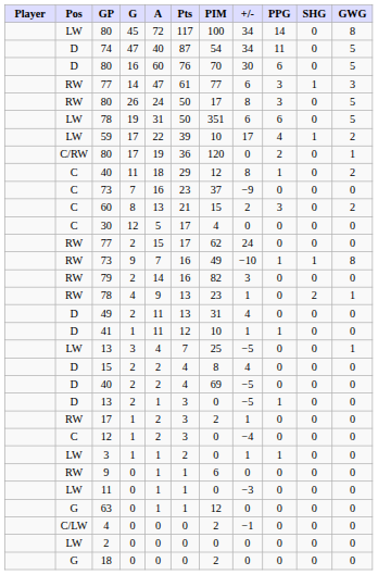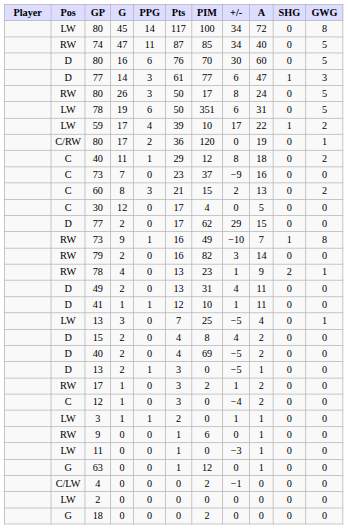 <table style="width:60%;" class="wikitable sortable">
 <tr style="text-align:center;">
 <th style="background:#ddf; width:10%;">Player</th>
 <th style="background:#ddf; width:3%;" title="Position">Pos</th>
 <th style="background:#ddf; width:5%;" title="Games played">GP</th>
 <th style="background:#ddf; width:5%;" title="Goals">G</th>
-<th style="background:#ddf; width:5%;" title="Assists">A</th>
+<th style="background:#ddf; width:5%;" title="Power Play Goals">PPG</th>
 <th style="background:#ddf; width:5%;" title="Points">Pts</th>
 <th style="background:#ddf; width:5%;" title="Penalties in Minutes">PIM</th>
 <th style="background:#ddf; width:5%;" title="Plus/Minus">+/-</th>
-<th style="background:#ddf; width:5%;" title="Power Play Goals">PPG</th>
+<th style="background:#ddf; width:5%;" title="Assists">A</th>
 <th style="background:#ddf; width:5%;" title="Short-handed Goals">SHG</th>
 <th style="background:#ddf; width:5%;" title="Game-winning Goals">GWG</th>
 </tr>
 <tr style="text-align:center;">
 <td style="text-align:right;"></td>
 <td>LW</td>
 <td>80</td>
 <td>45</td>
-<td>72</td>
+<td>14</td>
 <td>117</td>
 <td>100</td>
 <td>34</td>
-<td>14</td>
+<td>72</td>
 <td>0</td>
 <td>8</td>
 </tr>
 <tr style="text-align:center;">
 <td style="text-align:right;"></td>
-<td>D</td>
+<td>RW</td>
 <td>74</td>
 <td>47</td>
+<td>11</td>
+<td>87</td>
+<td>85</td>
+<td>34</td>
 <td>40</td>
-<td>87</td>
-<td>54</td>
-<td>34</td>
-<td>11</td>
 <td>0</td>
 <td>5</td>
 </tr>
 <tr style="text-align:center;">
 <td style="text-align:right;"></td>
 <td>D</td>
 <td>80</td>
 <td>16</td>
-<td>60</td>
+<td>6</td>
 <td>76</td>
 <td>70</td>
 <td>30</td>
-<td>6</td>
+<td>60</td>
 <td>0</td>
 <td>5</td>
 </tr>
 <tr style="text-align:center;">
 <td style="text-align:right;"></td>
-<td>RW</td>
+<td>D</td>
 <td>77</td>
 <td>14</td>
-<td>47</td>
+<td>3</td>
 <td>61</td>
 <td>77</td>
 <td>6</td>
-<td>3</td>
+<td>47</td>
 <td>1</td>
 <td>3</td>
 </tr>
 <tr style="text-align:center;">
 <td style="text-align:right;"></td>
 <td>RW</td>
 <td>80</td>
 <td>26</td>
-<td>24</td>
+<td>3</td>
 <td>50</td>
 <td>17</td>
 <td>8</td>
-<td>3</td>
+<td>24</td>
 <td>0</td>
 <td>5</td>
 </tr>
 <tr style="text-align:center;">
 <td style="text-align:right;"></td>
 <td>LW</td>
 <td>78</td>
 <td>19</td>
-<td>31</td>
+<td>6</td>
 <td>50</td>
 <td>351</td>
 <td>6</td>
-<td>6</td>
+<td>31</td>
 <td>0</td>
 <td>5</td>
 </tr>
 <tr style="text-align:center;">
 <td style="text-align:right;"></td>
 <td>LW</td>
 <td>59</td>
 <td>17</td>
-<td>22</td>
+<td>4</td>
 <td>39</td>
 <td>10</td>
 <td>17</td>
-<td>4</td>
+<td>22</td>
 <td>1</td>
 <td>2</td>
 </tr>
 <tr style="text-align:center;">
 <td style="text-align:right;"></td>
 <td>C/RW</td>
 <td>80</td>
 <td>17</td>
-<td>19</td>
+<td>2</td>
 <td>36</td>
 <td>120</td>
 <td>0</td>
-<td>2</td>
+<td>19</td>
 <td>0</td>
 <td>1</td>
 </tr>
 <tr style="text-align:center;">
 <td style="text-align:right;"></td>
 <td>C</td>
 <td>40</td>
 <td>11</td>
-<td>18</td>
+<td>1</td>
 <td>29</td>
 <td>12</td>
 <td>8</td>
-<td>1</td>
+<td>18</td>
 <td>0</td>
 <td>2</td>
 </tr>
 <tr style="text-align:center;">
 <td style="text-align:right;"></td>
 <td>C</td>
 <td>73</td>
 <td>7</td>
-<td>16</td>
+<td>0</td>
 <td>23</td>
 <td>37</td>
 <td>−9</td>
-<td>0</td>
+<td>16</td>
 <td>0</td>
 <td>0</td>
 </tr>
 <tr style="text-align:center;">
 <td style="text-align:right;"></td>
 <td>C</td>
 <td>60</td>
 <td>8</td>
-<td>13</td>
+<td>3</td>
 <td>21</td>
 <td>15</td>
 <td>2</td>
-<td>3</td>
+<td>13</td>
 <td>0</td>
 <td>2</td>
 </tr>
 <tr style="text-align:center;">
 <td style="text-align:right;"></td>
 <td>C</td>
 <td>30</td>
 <td>12</td>
-<td>5</td>
+<td>0</td>
 <td>17</td>
 <td>4</td>
 <td>0</td>
-<td>0</td>
+<td>5</td>
 <td>0</td>
 <td>0</td>
 </tr>
 <tr style="text-align:center;">
 <td style="text-align:right;"></td>
-<td>RW</td>
+<td>D</td>
 <td>77</td>
 <td>2</td>
-<td>15</td>
+<td>0</td>
 <td>17</td>
 <td>62</td>
-<td>24</td>
-<td>0</td>
+<td>29</td>
+<td>15</td>
 <td>0</td>
 <td>0</td>
 </tr>
 <tr style="text-align:center;">
 <td style="text-align:right;"></td>
 <td>RW</td>
 <td>73</td>
 <td>9</td>
-<td>7</td>
+<td>1</td>
 <td>16</td>
 <td>49</td>
 <td>−10</td>
-<td>1</td>
+<td>7</td>
 <td>1</td>
 <td>8</td>
 </tr>
 <tr style="text-align:center;">
 <td style="text-align:right;"></td>
 <td>RW</td>
 <td>79</td>
 <td>2</td>
-<td>14</td>
+<td>0</td>
 <td>16</td>
 <td>82</td>
 <td>3</td>
-<td>0</td>
+<td>14</td>
 <td>0</td>
 <td>0</td>
 </tr>
 <tr style="text-align:center;">
 <td style="text-align:right;"></td>
 <td>RW</td>
 <td>78</td>
 <td>4</td>
-<td>9</td>
+<td>0</td>
 <td>13</td>
 <td>23</td>
 <td>1</td>
-<td>0</td>
+<td>9</td>
 <td>2</td>
 <td>1</td>
 </tr>
 <tr style="text-align:center;">
 <td style="text-align:right;"></td>
 <td>D</td>
 <td>49</td>
 <td>2</td>
-<td>11</td>
+<td>0</td>
 <td>13</td>
 <td>31</td>
 <td>4</td>
-<td>0</td>
+<td>11</td>
 <td>0</td>
 <td>0</td>
 </tr>
 <tr style="text-align:center;">
 <td style="text-align:right;"></td>
 <td>D</td>
 <td>41</td>
 <td>1</td>
-<td>11</td>
+<td>1</td>
 <td>12</td>
 <td>10</td>
 <td>1</td>
-<td>1</td>
+<td>11</td>
 <td>0</td>
 <td>0</td>
 </tr>
 <tr style="text-align:center;">
 <td style="text-align:right;"></td>
 <td>LW</td>
 <td>13</td>
 <td>3</td>
-<td>4</td>
+<td>0</td>
 <td>7</td>
 <td>25</td>
 <td>−5</td>
-<td>0</td>
+<td>4</td>
 <td>0</td>
 <td>1</td>
 </tr>
 <tr style="text-align:center;">
 <td style="text-align:right;"></td>
 <td>D</td>
 <td>15</td>
 <td>2</td>
-<td>2</td>
+<td>0</td>
 <td>4</td>
 <td>8</td>
 <td>4</td>
-<td>0</td>
+<td>2</td>
 <td>0</td>
 <td>0</td>
 </tr>
 <tr style="text-align:center;">
 <td style="text-align:right;"></td>
 <td>D</td>
 <td>40</td>
 <td>2</td>
-<td>2</td>
+<td>0</td>
 <td>4</td>
 <td>69</td>
 <td>−5</td>
-<td>0</td>
+<td>2</td>
 <td>0</td>
 <td>0</td>
 </tr>
 <tr style="text-align:center;">
 <td style="text-align:right;"></td>
 <td>D</td>
 <td>13</td>
 <td>2</td>
 <td>1</td>
 <td>3</td>
 <td>0</td>
 <td>−5</td>
 <td>1</td>
 <td>0</td>
 <td>0</td>
 </tr>
 <tr style="text-align:center;">
 <td style="text-align:right;"></td>
 <td>RW</td>
 <td>17</td>
 <td>1</td>
-<td>2</td>
+<td>0</td>
 <td>3</td>
 <td>2</td>
 <td>1</td>
-<td>0</td>
+<td>2</td>
 <td>0</td>
 <td>0</td>
 </tr>
 <tr style="text-align:center;">
 <td style="text-align:right;"></td>
 <td>C</td>
 <td>12</td>
 <td>1</td>
-<td>2</td>
+<td>0</td>
 <td>3</td>
 <td>0</td>
 <td>−4</td>
-<td>0</td>
+<td>2</td>
 <td>0</td>
 <td>0</td>
 </tr>
 <tr style="text-align:center;">
 <td style="text-align:right;"></td>
 <td>LW</td>
 <td>3</td>
 <td>1</td>
 <td>1</td>
 <td>2</td>
 <td>0</td>
 <td>1</td>
 <td>1</td>
 <td>0</td>
 <td>0</td>
 </tr>
 <tr style="text-align:center;">
 <td style="text-align:right;"></td>
 <td>RW</td>
 <td>9</td>
 <td>0</td>
-<td>1</td>
+<td>0</td>
 <td>1</td>
 <td>6</td>
 <td>0</td>
-<td>0</td>
+<td>1</td>
 <td>0</td>
 <td>0</td>
 </tr>
 <tr style="text-align:center;">
 <td style="text-align:right;"></td>
 <td>LW</td>
 <td>11</td>
 <td>0</td>
-<td>1</td>
+<td>0</td>
 <td>1</td>
 <td>0</td>
 <td>−3</td>
-<td>0</td>
+<td>1</td>
 <td>0</td>
 <td>0</td>
 </tr>
 <tr style="text-align:center;">
 <td style="text-align:right;"></td>
 <td>G</td>
 <td>63</td>
 <td>0</td>
-<td>1</td>
+<td>0</td>
 <td>1</td>
 <td>12</td>
 <td>0</td>
-<td>0</td>
+<td>1</td>
 <td>0</td>
 <td>0</td>
 </tr>
 <tr style="text-align:center;">
 <td style="text-align:right;"></td>
 <td>C/LW</td>
 <td>4</td>
 <td>0</td>
 <td>0</td>
 <td>0</td>
 <td>2</td>
 <td>−1</td>
 <td>0</td>
 <td>0</td>
 <td>0</td>
 </tr>
 <tr style="text-align:center;">
 <td style="text-align:right;"></td>
 <td>LW</td>
 <td>2</td>
 <td>0</td>
 <td>0</td>
 <td>0</td>
 <td>0</td>
 <td>0</td>
 <td>0</td>
 <td>0</td>
 <td>0</td>
 </tr>
 <tr style="text-align:center;">
 <td style="text-align:right;"></td>
 <td>G</td>
 <td>18</td>
 <td>0</td>
 <td>0</td>
 <td>0</td>
 <td>2</td>
 <td>0</td>
 <td>0</td>
 <td>0</td>
 <td>0</td>
 </tr>
 </table>
